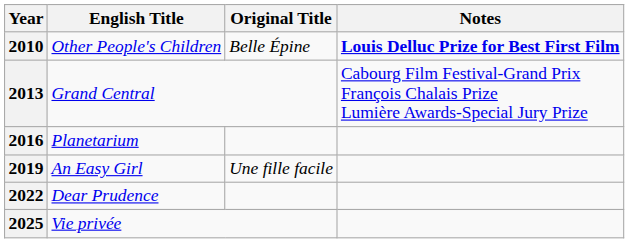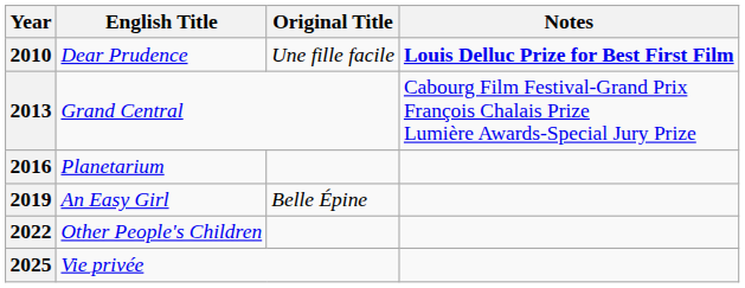 <table class="wikitable">
 <tr>
 <th>Year</th>
 <th>English Title</th>
 <th>Original Title</th>
 <th>Notes</th>
 </tr>
 <tr>
 <th align="center">2010</th>
-<td align="left"><em><a href='#'>Other People's Children</a></em></td>
-<td><em>Belle Épine</em></td>
+<td align="left"><em><a href='#'>Dear Prudence</a></em></td>
+<td><em>Une fille facile</em></td>
 <td><strong><a href='#'>Louis Delluc Prize for Best First Film</a></strong></td>
 </tr>
 <tr>
 <th align="center">2013</th>
 <td colspan="2" align="left"><em><a href='#'>Grand Central</a></em></td>
 <td><a href='#'>Cabourg Film Festival-Grand Prix</a><br><a href='#'>François Chalais Prize</a><br><a href='#'>Lumière Awards-Special Jury Prize</a></td>
 </tr>
 <tr>
 <th align="center">2016</th>
 <td align="left"><em><a href='#'>Planetarium</a></em></td>
 <td></td>
 <td></td>
 </tr>
 <tr>
 <th align="center">2019</th>
 <td align="left"><em><a href='#'>An Easy Girl</a></em></td>
-<td><em>Une fille facile</em></td>
+<td><em>Belle Épine</em></td>
 <td></td>
 </tr>
 <tr>
 <th align="center">2022</th>
-<td align="left"><em><a href='#'>Dear Prudence</a></em></td>
+<td align="left"><em><a href='#'>Other People's Children</a></em></td>
 <td></td>
 <td></td>
 </tr>
 <tr>
 <th align="center">2025</th>
 <td colspan="2" align="left"><em><a href='#'>Vie privée</a></em></td>
 <td></td>
 </tr>
 </table>
